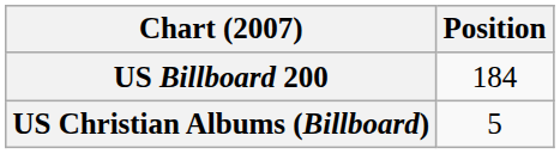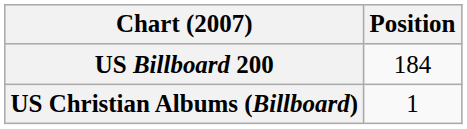 <table class="wikitable sortable plainrowheaders" style="text-align:center">
 <tr>
 <th scope="col">Chart (2007)</th>
 <th scope="col">Position</th>
 </tr>
 <tr>
 <th scope="row">US <em>Billboard</em> 200</th>
 <td>184</td>
 </tr>
 <tr>
 <th scope="row">US Christian Albums (<em>Billboard</em>)</th>
-<td>5</td>
+<td>1</td>
 </tr>
 </table>
